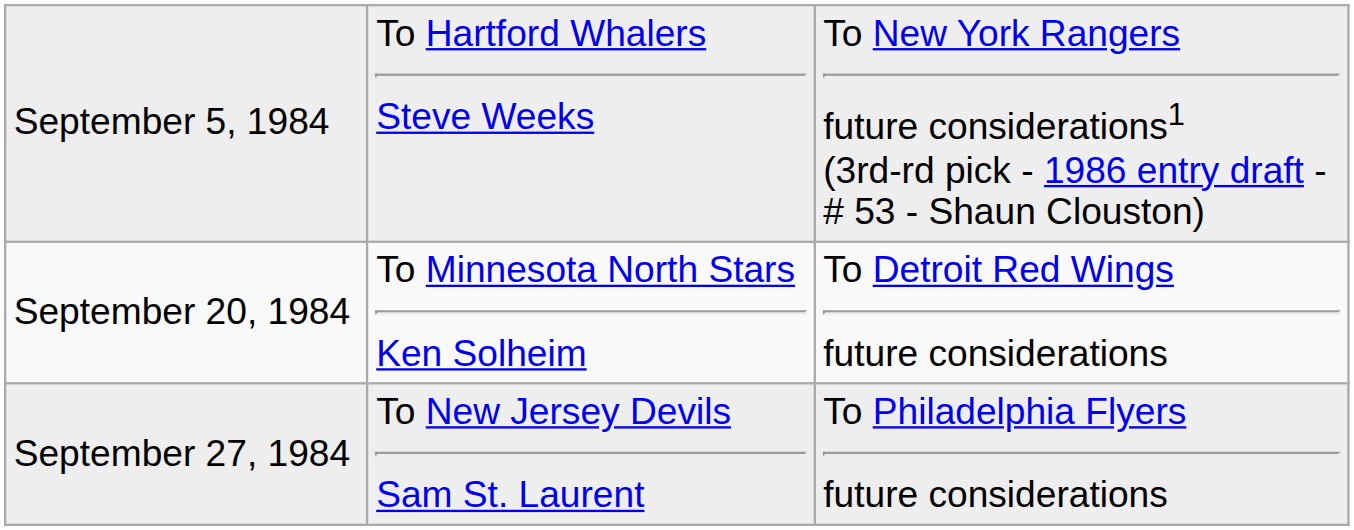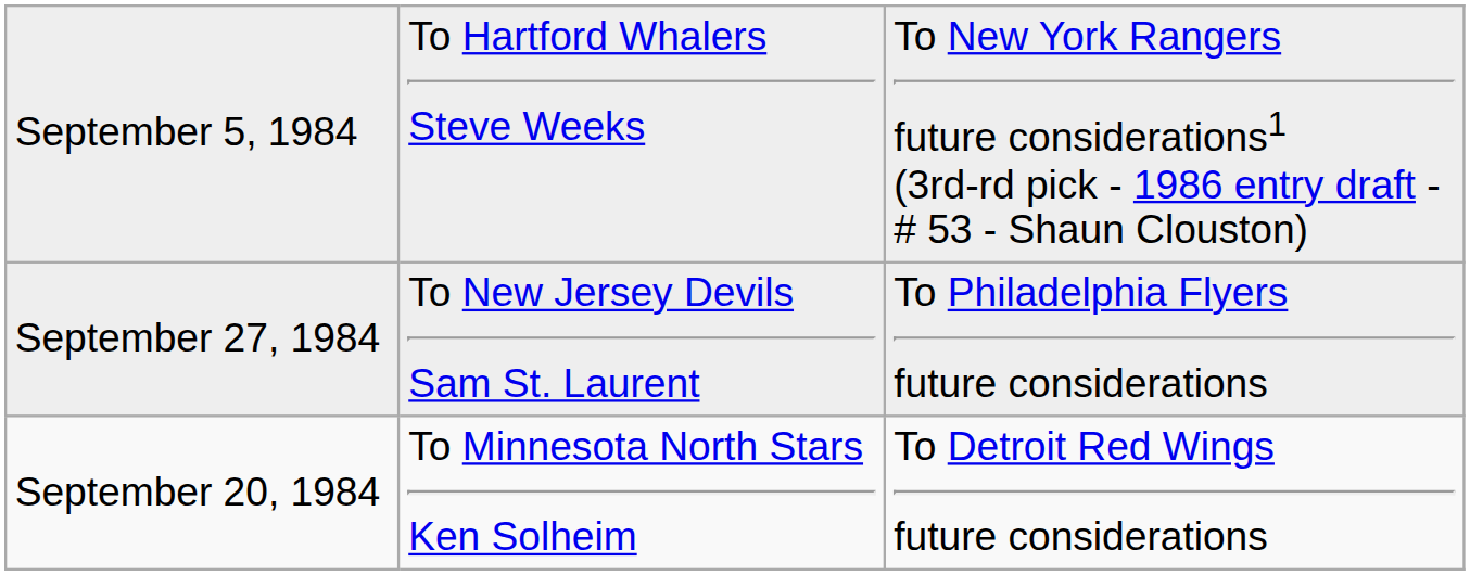 <table class="wikitable" style="border:1px solid #999; width:580px;">
 <tr style="background:#eee;">
 <td>September 5, 1984</td>
 <td valign="top">To <a href='#'>Hartford Whalers</a><hr><a href='#'>Steve Weeks</a></td>
 <td valign="top">To <a href='#'>New York Rangers</a><hr>future considerations<sup>1</sup><br>(3rd-rd pick - <a href='#'>1986 entry draft</a> - <br># 53 - Shaun Clouston)</td>
 </tr>
+<tr style="background:#eee;">
+<td>September 27, 1984</td>
+<td valign="top">To <a href='#'>New Jersey Devils</a><hr><a href='#'>Sam St. Laurent</a></td>
+<td valign="top">To <a href='#'>Philadelphia Flyers</a><hr>future considerations</td>
+</tr>
 <tr>
 <td>September 20, 1984</td>
 <td valign="top">To <a href='#'>Minnesota North Stars</a><hr><a href='#'>Ken Solheim</a></td>
 <td valign="top">To <a href='#'>Detroit Red Wings</a><hr>future considerations</td>
 </tr>
-<tr style="background:#eee;">
-<td>September 27, 1984</td>
-<td valign="top">To <a href='#'>New Jersey Devils</a><hr><a href='#'>Sam St. Laurent</a></td>
-<td valign="top">To <a href='#'>Philadelphia Flyers</a><hr>future considerations</td>
-</tr>
 </table>
